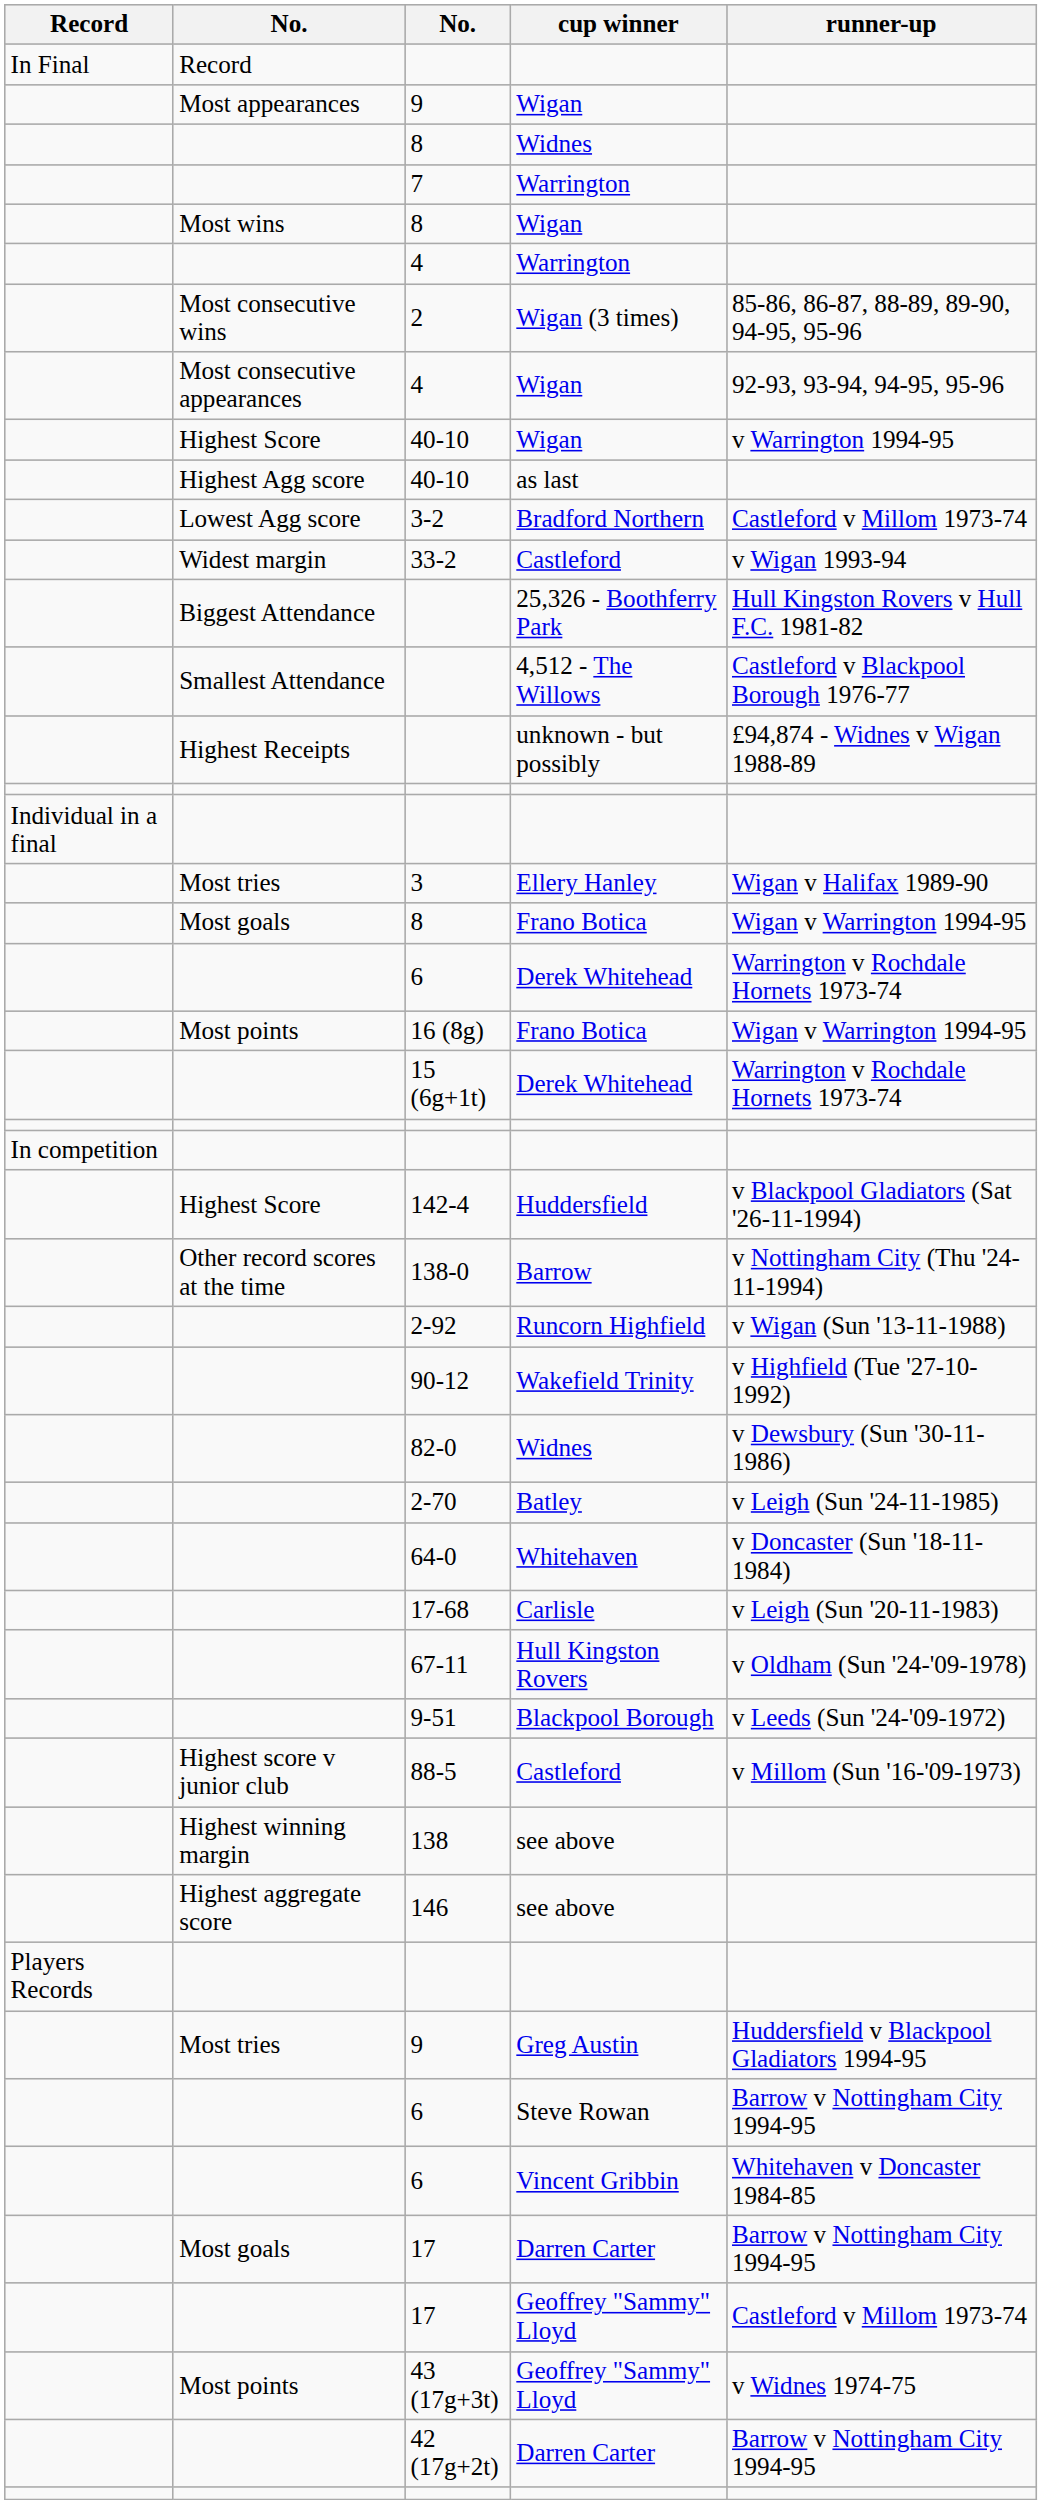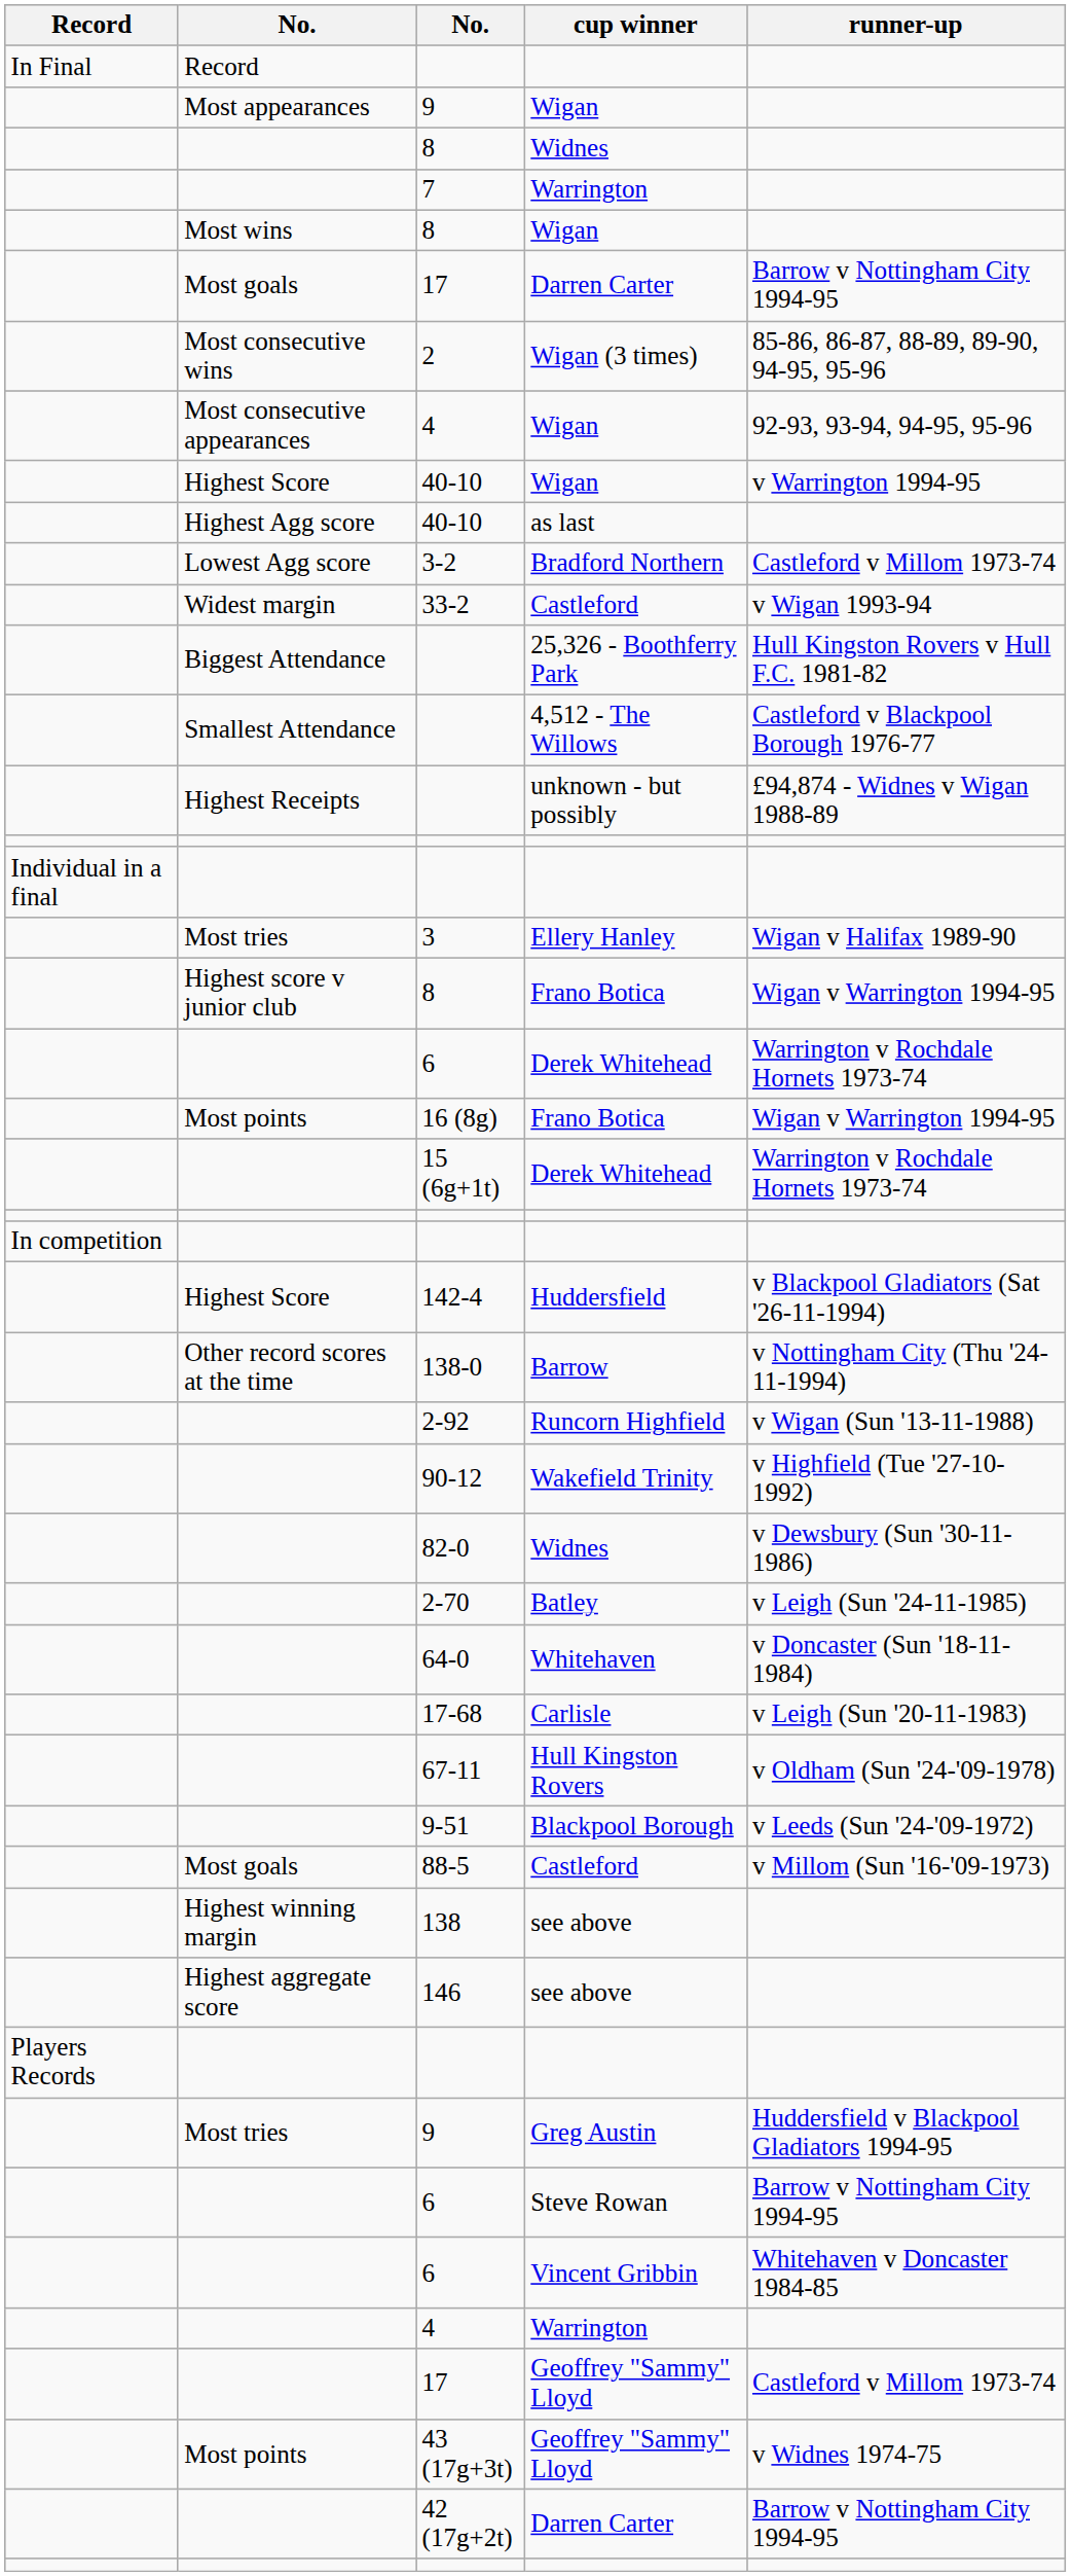 <table class="wikitable" style="text-align: left;">
 <tr>
 <th width=100 abbr="Rec">Record</th>
 <th width=140 abbr="winners">No.</th>
 <th width=60 abbr="winners">No.</th>
 <th width=130 abbr="Years">cup winner</th>
 <th width=190 abbr="Years">runner-up</th>
 </tr>
 <tr>
 <td>In Final</td>
 <td>Record</td>
 <td></td>
 <td></td>
 <td></td>
 </tr>
 <tr>
 <td></td>
 <td>Most appearances</td>
 <td>9</td>
 <td><a href='#'>Wigan</a></td>
 <td></td>
 </tr>
 <tr>
 <td></td>
 <td></td>
 <td>8</td>
 <td><a href='#'>Widnes</a></td>
 <td></td>
 </tr>
 <tr>
 <td></td>
 <td></td>
 <td>7</td>
 <td><a href='#'>Warrington</a></td>
 <td></td>
 </tr>
 <tr>
 <td></td>
 <td>Most wins</td>
 <td>8</td>
 <td><a href='#'>Wigan</a></td>
 <td></td>
 </tr>
 <tr>
 <td></td>
-<td></td>
-<td>4</td>
-<td><a href='#'>Warrington</a></td>
-<td></td>
+<td>Most goals</td>
+<td>17</td>
+<td><a href='#'>Darren Carter</a></td>
+<td><a href='#'>Barrow</a> v <a href='#'>Nottingham City</a> 1994-95</td>
 </tr>
 <tr>
 <td></td>
 <td>Most consecutive wins</td>
 <td>2</td>
 <td><a href='#'>Wigan</a> (3 times)</td>
 <td>85-86, 86-87, 88-89, 89-90, 94-95, 95-96</td>
 </tr>
 <tr>
 <td></td>
 <td>Most consecutive appearances</td>
 <td>4</td>
 <td><a href='#'>Wigan</a></td>
 <td>92-93, 93-94, 94-95, 95-96</td>
 </tr>
 <tr>
 <td></td>
 <td>Highest Score</td>
 <td>40-10</td>
 <td><a href='#'>Wigan</a></td>
 <td>v <a href='#'>Warrington</a> 1994-95</td>
 </tr>
 <tr>
 <td></td>
 <td>Highest Agg score</td>
 <td>40-10</td>
 <td>as last</td>
 <td></td>
 </tr>
 <tr>
 <td></td>
 <td>Lowest Agg score</td>
 <td>3-2</td>
 <td><a href='#'>Bradford Northern</a></td>
 <td><a href='#'>Castleford</a> v <a href='#'>Millom</a> 1973-74</td>
 </tr>
 <tr>
 <td></td>
 <td>Widest margin</td>
 <td>33-2</td>
 <td><a href='#'>Castleford</a></td>
 <td>v <a href='#'>Wigan</a> 1993-94</td>
 </tr>
 <tr>
 <td></td>
 <td>Biggest Attendance</td>
 <td></td>
 <td>25,326 - <a href='#'>Boothferry Park</a></td>
 <td><a href='#'>Hull Kingston Rovers</a> v <a href='#'>Hull F.C.</a>  1981-82</td>
 </tr>
 <tr>
 <td></td>
 <td>Smallest Attendance</td>
 <td></td>
 <td>4,512 - <a href='#'>The Willows</a></td>
 <td><a href='#'>Castleford</a> v <a href='#'>Blackpool Borough</a> 1976-77</td>
 </tr>
 <tr>
 <td></td>
 <td>Highest Receipts</td>
 <td></td>
 <td>unknown - but possibly</td>
 <td>£94,874 - <a href='#'>Widnes</a> v <a href='#'>Wigan</a> 1988-89</td>
 </tr>
 <tr>
 <td></td>
 <td></td>
 <td></td>
 <td></td>
 <td></td>
 </tr>
 <tr>
 <td>Individual in a final</td>
 <td></td>
 <td></td>
 <td></td>
 <td></td>
 </tr>
 <tr>
 <td></td>
 <td>Most tries</td>
 <td>3</td>
 <td><a href='#'>Ellery Hanley</a></td>
 <td><a href='#'>Wigan</a> v <a href='#'>Halifax</a> 1989-90</td>
 </tr>
 <tr>
 <td></td>
-<td>Most goals</td>
+<td>Highest score v junior club</td>
 <td>8</td>
 <td><a href='#'>Frano Botica</a></td>
 <td><a href='#'>Wigan</a> v <a href='#'>Warrington</a> 1994-95</td>
 </tr>
 <tr>
 <td></td>
 <td></td>
 <td>6</td>
 <td><a href='#'>Derek Whitehead</a></td>
 <td><a href='#'>Warrington</a> v <a href='#'>Rochdale Hornets</a> 1973-74</td>
 </tr>
 <tr>
 <td></td>
 <td>Most points</td>
 <td>16 (8g)</td>
 <td><a href='#'>Frano Botica</a></td>
 <td><a href='#'>Wigan</a> v <a href='#'>Warrington</a> 1994-95</td>
 </tr>
 <tr>
 <td></td>
 <td></td>
 <td>15 (6g+1t)</td>
 <td><a href='#'>Derek Whitehead</a></td>
 <td><a href='#'>Warrington</a> v <a href='#'>Rochdale Hornets</a> 1973-74</td>
 </tr>
 <tr>
 <td></td>
 <td></td>
 <td></td>
 <td></td>
 <td></td>
 </tr>
 <tr>
 <td>In competition</td>
 <td></td>
 <td></td>
 <td></td>
 <td></td>
 </tr>
 <tr>
 <td></td>
 <td>Highest Score</td>
 <td>142-4</td>
 <td><a href='#'>Huddersfield</a></td>
 <td>v <a href='#'>Blackpool Gladiators</a> (Sat '26-11-1994)</td>
 </tr>
 <tr>
 <td></td>
 <td>Other record scores at the  time</td>
 <td>138-0</td>
 <td><a href='#'>Barrow</a></td>
 <td>v <a href='#'>Nottingham City</a> (Thu '24-11-1994)</td>
 </tr>
 <tr>
 <td></td>
 <td></td>
 <td>2-92</td>
 <td><a href='#'>Runcorn Highfield</a></td>
 <td>v <a href='#'>Wigan</a> (Sun '13-11-1988)</td>
 </tr>
 <tr>
 <td></td>
 <td></td>
 <td>90-12</td>
 <td><a href='#'>Wakefield Trinity</a></td>
 <td>v <a href='#'>Highfield</a> (Tue '27-10-1992)</td>
 </tr>
 <tr>
 <td></td>
 <td></td>
 <td>82-0</td>
 <td><a href='#'>Widnes</a></td>
 <td>v <a href='#'>Dewsbury</a> (Sun '30-11-1986)</td>
 </tr>
 <tr>
 <td></td>
 <td></td>
 <td>2-70</td>
 <td><a href='#'>Batley</a></td>
 <td>v <a href='#'>Leigh</a> (Sun '24-11-1985)</td>
 </tr>
 <tr>
 <td></td>
 <td></td>
 <td>64-0</td>
 <td><a href='#'>Whitehaven</a></td>
 <td>v <a href='#'>Doncaster</a> (Sun '18-11-1984)</td>
 </tr>
 <tr>
 <td></td>
 <td></td>
 <td>17-68</td>
 <td><a href='#'>Carlisle</a></td>
 <td>v <a href='#'>Leigh</a> (Sun '20-11-1983)</td>
 </tr>
 <tr>
 <td></td>
 <td></td>
 <td>67-11</td>
 <td><a href='#'>Hull Kingston Rovers</a></td>
 <td>v <a href='#'>Oldham</a> (Sun '24-'09-1978)</td>
 </tr>
 <tr>
 <td></td>
 <td></td>
 <td>9-51</td>
 <td><a href='#'>Blackpool Borough</a></td>
 <td>v <a href='#'>Leeds</a> (Sun '24-'09-1972)</td>
 </tr>
 <tr>
 <td></td>
-<td>Highest score v junior club</td>
+<td>Most goals</td>
 <td>88-5</td>
 <td><a href='#'>Castleford</a></td>
 <td>v <a href='#'>Millom</a> (Sun '16-'09-1973)</td>
 </tr>
 <tr>
 <td></td>
 <td>Highest winning margin</td>
 <td>138</td>
 <td>see above</td>
 <td></td>
 </tr>
 <tr>
 <td></td>
 <td>Highest aggregate score</td>
 <td>146</td>
 <td>see above</td>
 <td></td>
 </tr>
 <tr>
 <td>Players Records</td>
 <td></td>
 <td></td>
 <td></td>
 <td></td>
 </tr>
 <tr>
 <td></td>
 <td>Most tries</td>
 <td>9</td>
 <td><a href='#'>Greg Austin</a></td>
 <td><a href='#'>Huddersfield</a> v <a href='#'>Blackpool Gladiators</a> 1994-95</td>
 </tr>
 <tr>
 <td></td>
 <td></td>
 <td>6</td>
 <td>Steve Rowan</td>
 <td><a href='#'>Barrow</a> v <a href='#'>Nottingham City</a> 1994-95</td>
 </tr>
 <tr>
 <td></td>
 <td></td>
 <td>6</td>
 <td><a href='#'>Vincent Gribbin</a></td>
 <td><a href='#'>Whitehaven</a> v <a href='#'>Doncaster</a> 1984-85</td>
 </tr>
 <tr>
 <td></td>
-<td>Most goals</td>
-<td>17</td>
-<td><a href='#'>Darren Carter</a></td>
-<td><a href='#'>Barrow</a> v <a href='#'>Nottingham City</a> 1994-95</td>
+<td></td>
+<td>4</td>
+<td><a href='#'>Warrington</a></td>
+<td></td>
 </tr>
 <tr>
 <td></td>
 <td></td>
 <td>17</td>
 <td><a href='#'>Geoffrey "Sammy" Lloyd</a></td>
 <td><a href='#'>Castleford</a> v <a href='#'>Millom</a> 1973-74</td>
 </tr>
 <tr>
 <td></td>
 <td>Most points</td>
 <td>43 (17g+3t)</td>
 <td><a href='#'>Geoffrey "Sammy" Lloyd</a></td>
 <td>v <a href='#'>Widnes</a> 1974-75</td>
 </tr>
 <tr>
 <td></td>
 <td></td>
 <td>42 (17g+2t)</td>
 <td><a href='#'>Darren Carter</a></td>
 <td><a href='#'>Barrow</a> v <a href='#'>Nottingham City</a> 1994-95</td>
 </tr>
 <tr>
 <td></td>
 <td></td>
 <td></td>
 <td></td>
 <td></td>
 </tr>
 </table>
